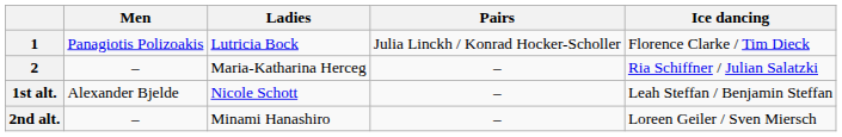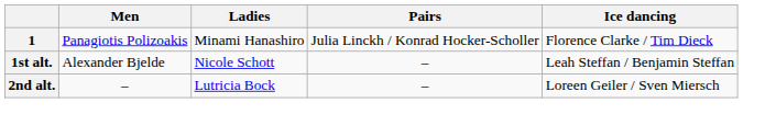 <table class="wikitable">
 <tr>
 <th></th>
 <th>Men</th>
 <th>Ladies</th>
 <th>Pairs</th>
 <th>Ice dancing</th>
 </tr>
 <tr>
 <th>1</th>
 <td><a href='#'>Panagiotis Polizoakis</a></td>
-<td><a href='#'>Lutricia Bock</a></td>
+<td>Minami Hanashiro</td>
 <td>Julia Linckh / Konrad Hocker-Scholler</td>
 <td>Florence Clarke / <a href='#'>Tim Dieck</a></td>
-</tr>
-<tr>
-<th>2</th>
-<td align=center>–</td>
-<td>Maria-Katharina Herceg</td>
-<td align=center>–</td>
-<td><a href='#'>Ria Schiffner</a> / <a href='#'>Julian Salatzki</a></td>
 </tr>
 <tr>
 <th>1st alt.</th>
 <td>Alexander Bjelde</td>
 <td><a href='#'>Nicole Schott</a></td>
 <td align=center>–</td>
 <td>Leah Steffan / Benjamin Steffan</td>
 </tr>
 <tr>
 <th>2nd alt.</th>
 <td align=center>–</td>
-<td>Minami Hanashiro</td>
+<td><a href='#'>Lutricia Bock</a></td>
 <td align=center>–</td>
 <td>Loreen Geiler / Sven Miersch</td>
 </tr>
 </table>
